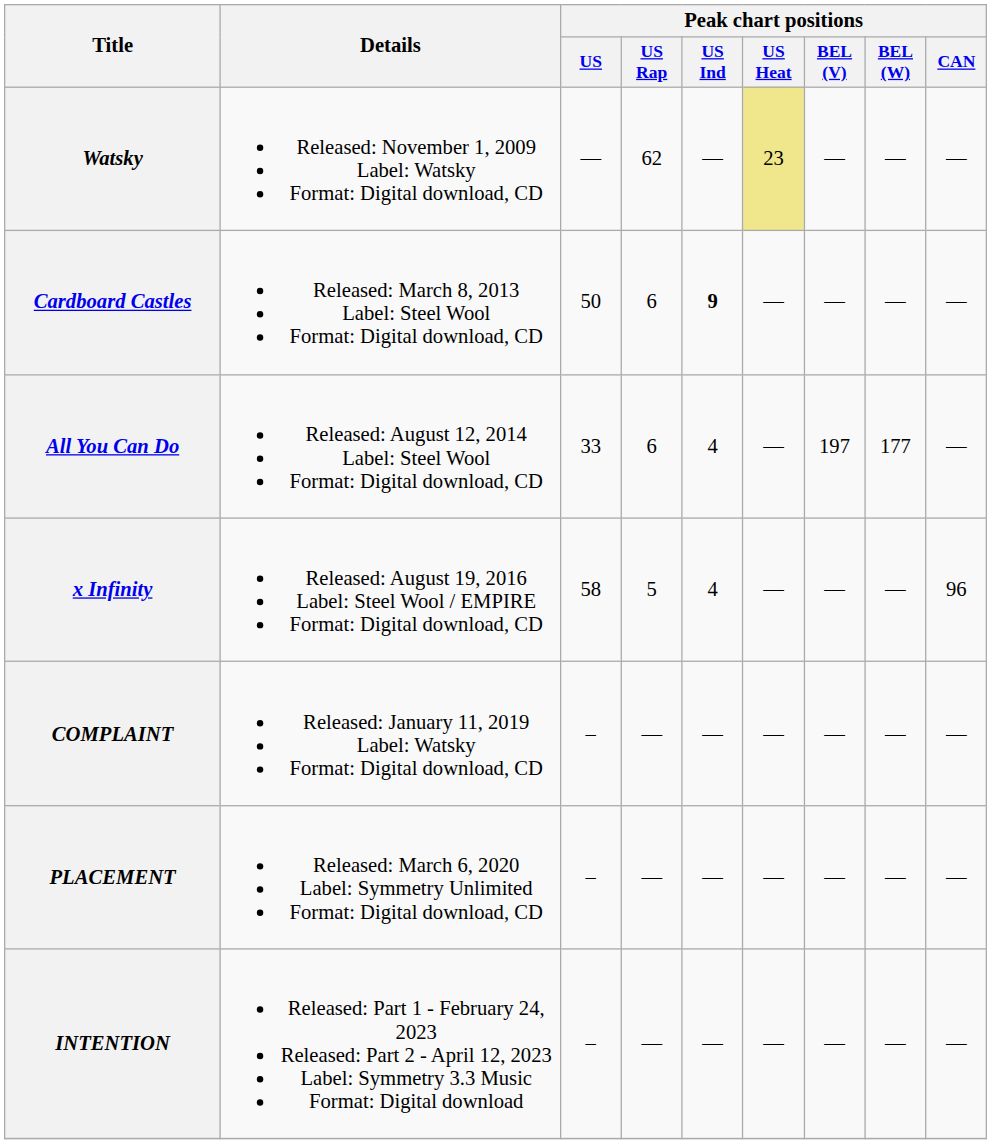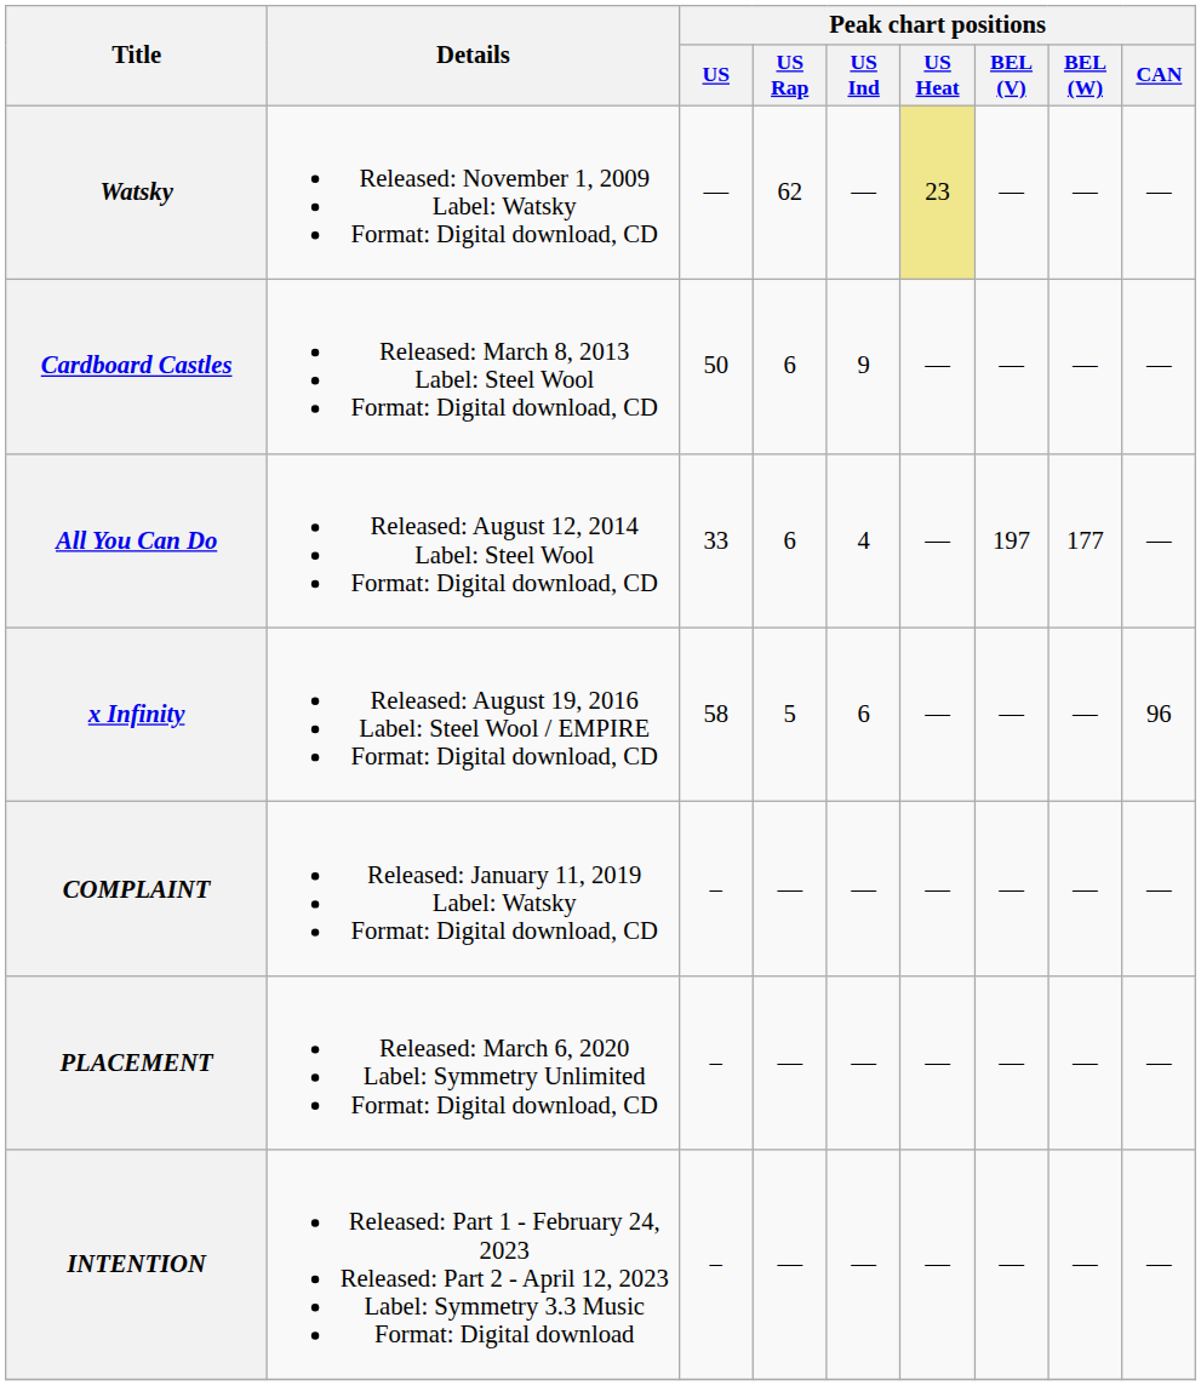 <table class="wikitable plainrowheaders" style="text-align:center;">
 <tr>
 <th scope="col" rowspan="2" style="width:10em;">Title</th>
 <th scope="col" rowspan="2" style="width:16em;">Details</th>
 <th scope="col" colspan="7">Peak chart positions</th>
 </tr>
 <tr>
 <th scope="col" style="width:3em;font-size:85%;"><a href='#'>US</a><br></th>
 <th scope="col" style="width:3em;font-size:85%;"><a href='#'>US</a><br><a href='#'>Rap</a><br></th>
 <th scope="col" style="width:3em;font-size:85%;"><a href='#'>US</a><br><a href='#'>Ind</a><br></th>
 <th scope="col" style="width:3em;font-size:85%;"><a href='#'>US</a><br><a href='#'>Heat</a><br></th>
 <th scope="col" style="width:3em;font-size:85%;"><a href='#'>BEL (V)</a><br></th>
 <th scope="col" style="width:3em;font-size:85%;"><a href='#'>BEL (W)</a><br></th>
 <th scope="col" style="width:3em;font-size:85%;"><a href='#'>CAN</a><br></th>
 </tr>
 <tr>
 <th scope="row"><em>Watsky</em></th>
 <td><br><ul><li>Released: November 1, 2009</li><li>Label: Watsky</li><li>Format: Digital download, CD</li></ul></td>
 <td>—</td>
 <td>62</td>
 <td>—</td>
 <td style="background: khaki;">23</td>
 <td>—</td>
 <td>—</td>
 <td>—</td>
 </tr>
 <tr>
 <th scope="row"><em><a href='#'>Cardboard Castles</a></em></th>
 <td><br><ul><li>Released: March 8, 2013</li><li>Label: Steel Wool</li><li>Format: Digital download, CD</li></ul></td>
 <td>50</td>
 <td>6</td>
-<td><strong>9</strong></td>
+<td>9</td>
 <td>—</td>
 <td>—</td>
 <td>—</td>
 <td>—</td>
 </tr>
 <tr>
 <th scope="row"><em><a href='#'>All You Can Do</a></em></th>
 <td><br><ul><li>Released: August 12, 2014</li><li>Label: Steel Wool</li><li>Format: Digital download, CD</li></ul></td>
 <td>33</td>
 <td>6</td>
 <td>4</td>
 <td>—</td>
 <td>197</td>
 <td>177</td>
 <td>—</td>
 </tr>
 <tr>
 <th scope="row"><em><a href='#'>x Infinity</a></em></th>
 <td><br><ul><li>Released: August 19, 2016</li><li>Label: Steel Wool / EMPIRE</li><li>Format: Digital download, CD</li></ul></td>
 <td>58</td>
 <td>5</td>
-<td>4</td>
+<td>6</td>
 <td>—</td>
 <td>—</td>
 <td>—</td>
 <td>96</td>
 </tr>
 <tr>
 <th scope="row"><em>COMPLAINT</em></th>
 <td><br><ul><li>Released: January 11, 2019</li><li>Label: Watsky</li><li>Format: Digital download, CD</li></ul></td>
 <td>–</td>
 <td>—</td>
 <td>—</td>
 <td>—</td>
 <td>—</td>
 <td>—</td>
 <td>—</td>
 </tr>
 <tr>
 <th scope="row"><em>PLACEMENT</em></th>
 <td><br><ul><li>Released: March 6, 2020</li><li>Label: Symmetry Unlimited</li><li>Format: Digital download, CD</li></ul></td>
 <td>–</td>
 <td>—</td>
 <td>—</td>
 <td>—</td>
 <td>—</td>
 <td>—</td>
 <td>—</td>
 </tr>
 <tr>
 <th scope="row"><em>INTENTION</em></th>
 <td><br><ul><li>Released: Part 1 - February 24, 2023</li><li>Released: Part 2 - April 12, 2023</li><li>Label: Symmetry 3.3 Music</li><li>Format: Digital download</li></ul></td>
 <td>–</td>
 <td>—</td>
 <td>—</td>
 <td>—</td>
 <td>—</td>
 <td>—</td>
 <td>—</td>
 </tr>
 <tr>
 </tr>
 </table>
